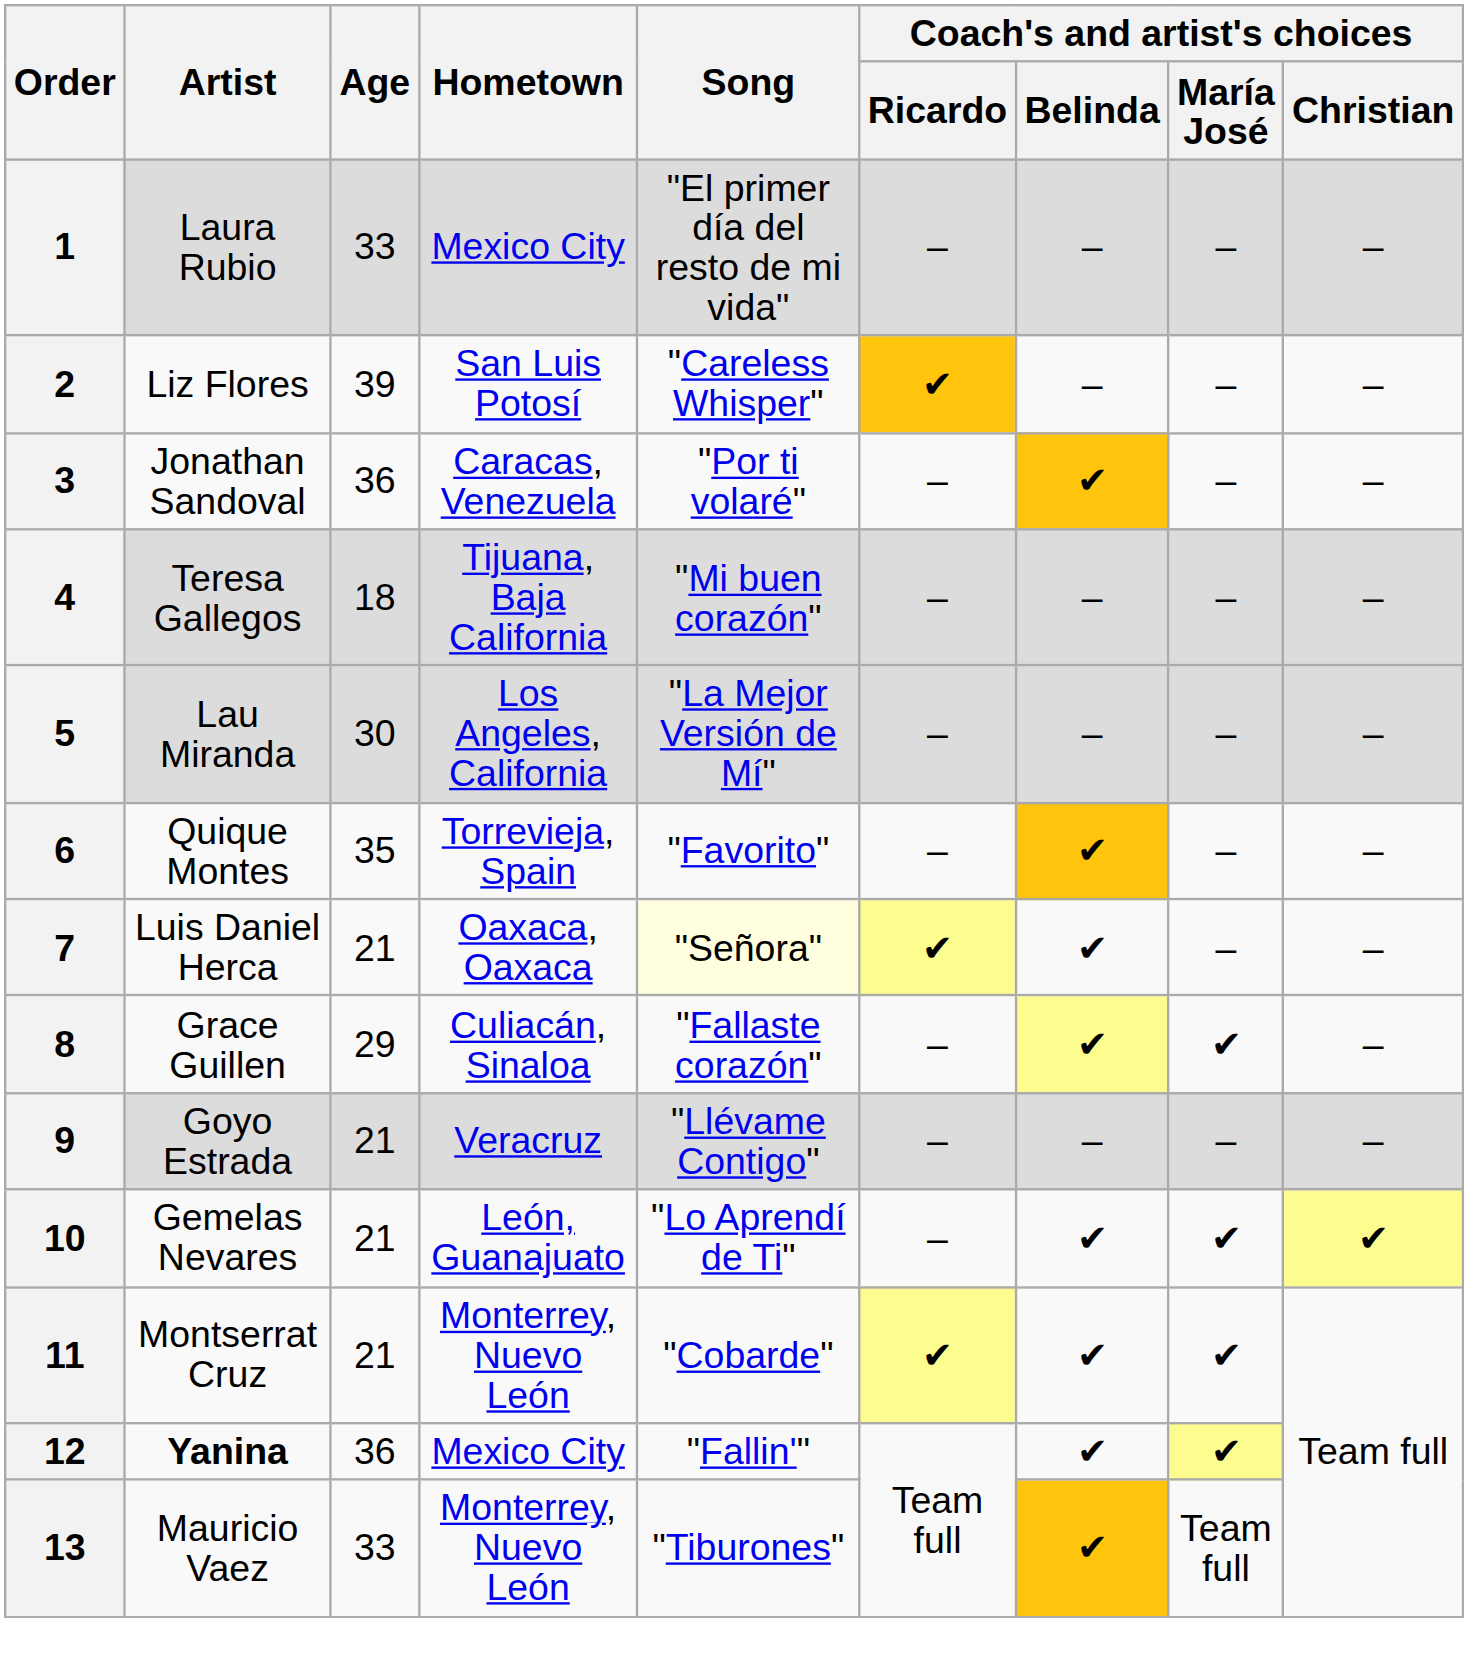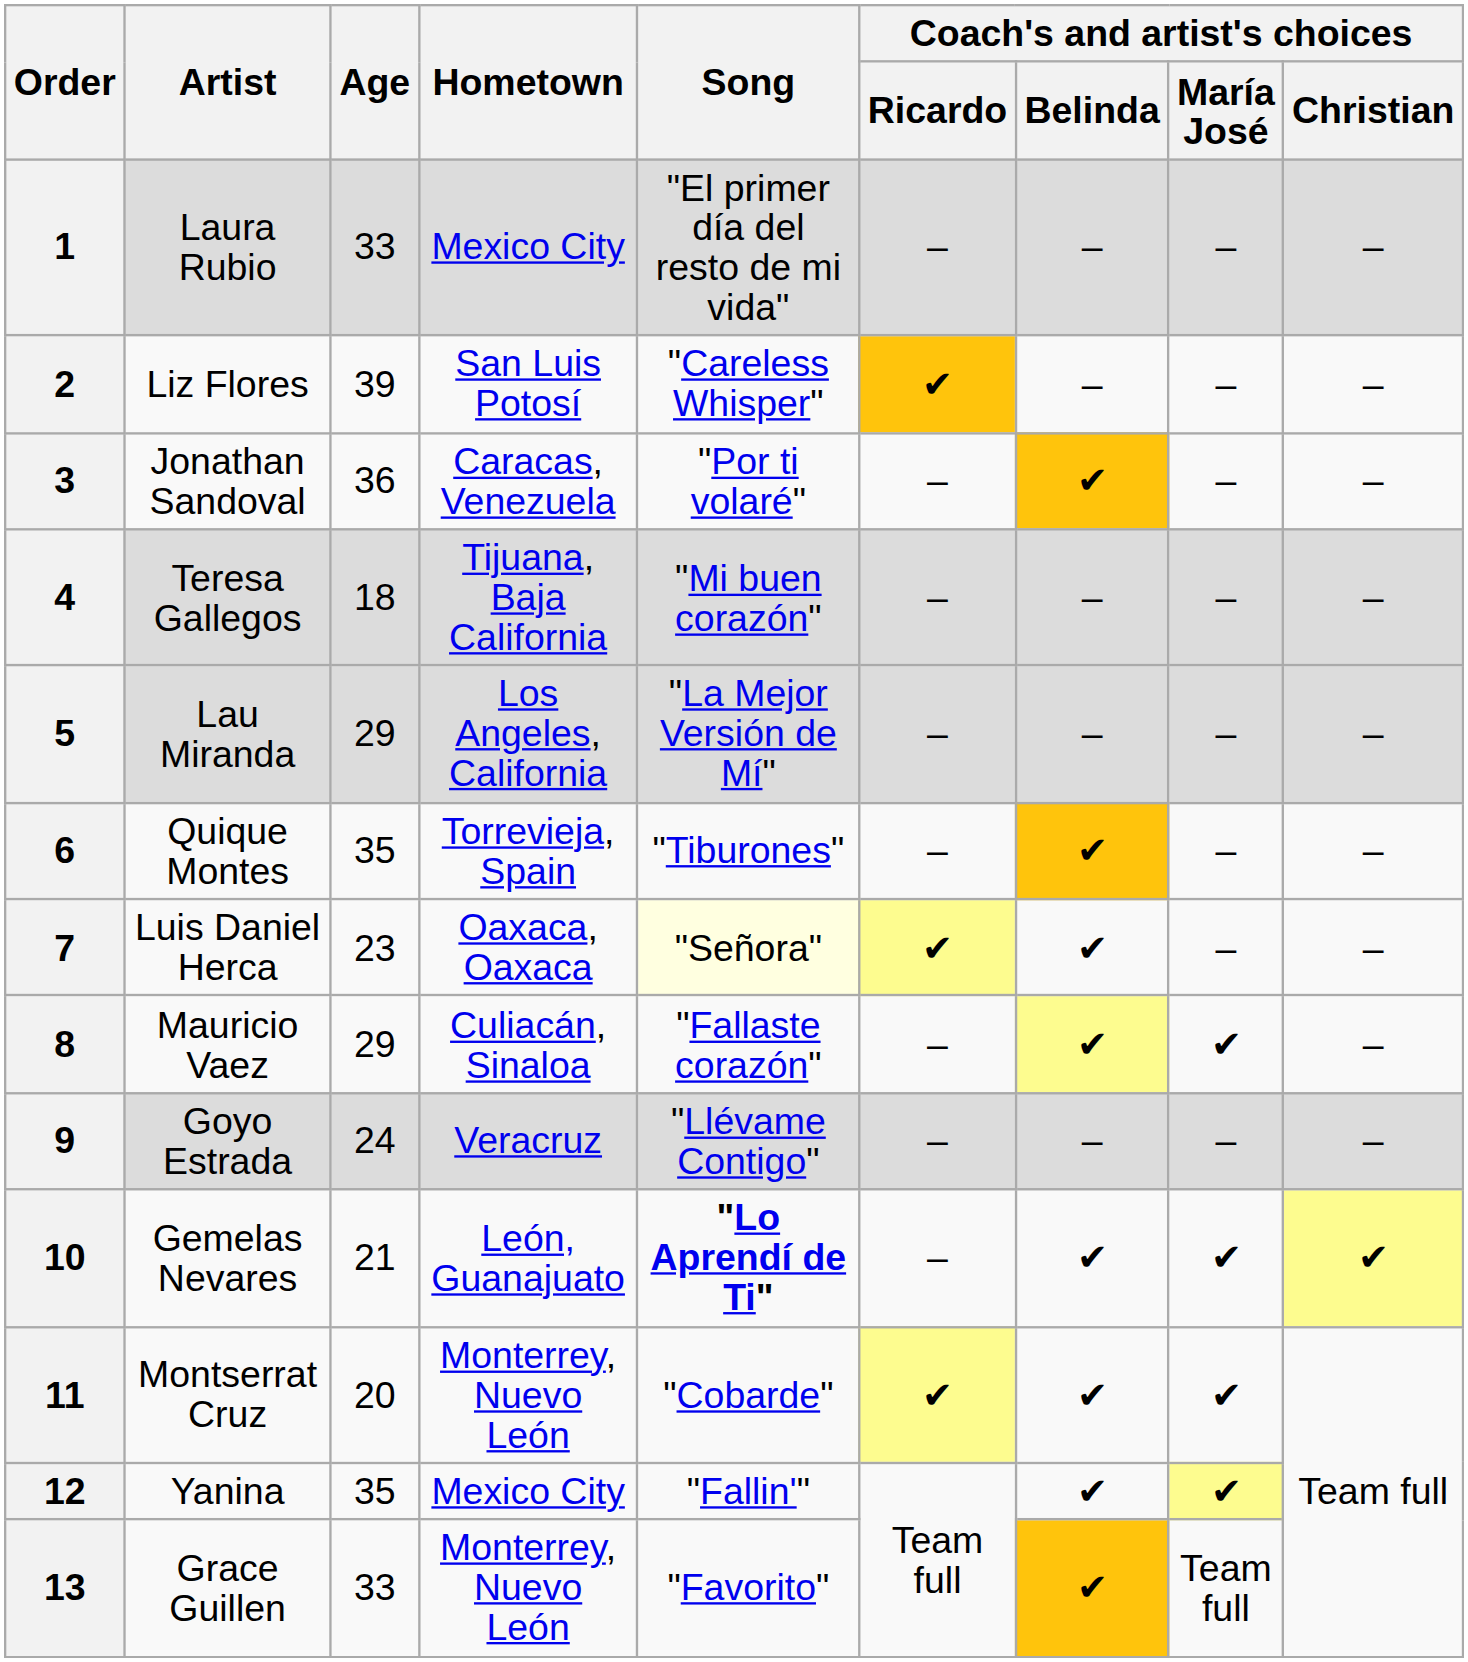 <table class="wikitable" style="text-align:center; line-height:17px; width:100%">
 <tr>
 <th scope="col" rowspan="2" style="width:04%">Order</th>
 <th scope="col" rowspan="2" style="width:18%">Artist</th>
 <th scope="col" rowspan="2" style="width:04%">Age</th>
 <th scope="col" rowspan="2" style="width:18%">Hometown</th>
 <th scope="col" rowspan="2" style="width:20%">Song</th>
 <th scope="col" colspan="4" style="width:24%">Coach's and artist's choices</th>
 </tr>
 <tr>
 <th style="width:06%">Ricardo</th>
 <th style="width:06%">Belinda</th>
 <th style="width:06%">María José</th>
 <th style="width:06%">Christian</th>
 </tr>
 <tr style="background:#DCDCDC">
 <th>1</th>
 <td>Laura Rubio</td>
 <td>33</td>
 <td><a href='#'>Mexico City</a></td>
 <td>"El primer día del resto de mi vida"</td>
 <td>–</td>
 <td>–</td>
 <td>–</td>
 <td>–</td>
 </tr>
 <tr>
 <th>2</th>
 <td>Liz Flores</td>
 <td>39</td>
 <td><a href='#'>San Luis Potosí</a></td>
 <td>"<a href='#'>Careless Whisper</a>"</td>
 <td style="background:#ffc40c">✔</td>
 <td>–</td>
 <td>–</td>
 <td>–</td>
 </tr>
 <tr>
 <th>3</th>
 <td>Jonathan Sandoval</td>
 <td>36</td>
 <td><a href='#'>Caracas</a>, <a href='#'>Venezuela</a></td>
 <td>"<a href='#'>Por ti volaré</a>"</td>
 <td>–</td>
 <td style="background:#ffc40c">✔</td>
 <td>–</td>
 <td>–</td>
 </tr>
 <tr style="background:#DCDCDC">
 <th>4</th>
 <td>Teresa Gallegos</td>
 <td>18</td>
 <td><a href='#'>Tijuana</a>, <a href='#'>Baja California</a></td>
 <td>"<a href='#'>Mi buen corazón</a>"</td>
 <td>–</td>
 <td>–</td>
 <td>–</td>
 <td>–</td>
 </tr>
 <tr style="background:#DCDCDC">
 <th>5</th>
 <td>Lau Miranda</td>
-<td>30</td>
+<td>29</td>
 <td><a href='#'>Los Angeles</a>, <a href='#'>California</a></td>
 <td>"<a href='#'>La Mejor Versión de Mí</a>"</td>
 <td>–</td>
 <td>–</td>
 <td>–</td>
 <td>–</td>
 </tr>
 <tr>
 <th>6</th>
 <td>Quique Montes</td>
 <td>35</td>
 <td><a href='#'>Torrevieja</a>, <a href='#'>Spain</a></td>
-<td>"<a href='#'>Favorito</a>"</td>
+<td>"<a href='#'>Tiburones</a>"</td>
 <td>–</td>
 <td style="background:#ffc40c">✔</td>
 <td>–</td>
 <td>–</td>
 </tr>
 <tr>
 <th>7</th>
 <td>Luis Daniel Herca</td>
-<td>21</td>
+<td>23</td>
 <td><a href='#'>Oaxaca</a>, <a href='#'>Oaxaca</a></td>
 <td style="background: lightyellow;">"Señora"</td>
 <td style="background:#fdfc8f">✔</td>
 <td>✔</td>
 <td>–</td>
 <td>–</td>
 </tr>
 <tr>
 <th>8</th>
-<td>Grace Guillen</td>
+<td>Mauricio Vaez</td>
 <td>29</td>
 <td><a href='#'>Culiacán</a>, <a href='#'>Sinaloa</a></td>
 <td>"<a href='#'>Fallaste corazón</a>"</td>
 <td>–</td>
 <td style="background:#fdfc8f">✔</td>
 <td>✔</td>
 <td>–</td>
 </tr>
 <tr style="background:#DCDCDC">
 <th>9</th>
 <td>Goyo Estrada</td>
-<td>21</td>
+<td>24</td>
 <td><a href='#'>Veracruz</a></td>
 <td>"<a href='#'>Llévame Contigo</a>"</td>
 <td>–</td>
 <td>–</td>
 <td>–</td>
 <td>–</td>
 </tr>
 <tr>
 <th>10</th>
 <td>Gemelas Nevares</td>
 <td>21</td>
 <td><a href='#'>León, Guanajuato</a></td>
-<td>"<a href='#'>Lo Aprendí de Ti</a>"</td>
+<td><strong>"<a href='#'>Lo Aprendí de Ti</a>"</strong></td>
 <td>–</td>
 <td>✔</td>
 <td>✔</td>
 <td style="background:#fdfc8f">✔</td>
 </tr>
 <tr>
 <th>11</th>
 <td>Montserrat Cruz</td>
-<td>21</td>
+<td>20</td>
 <td><a href='#'>Monterrey</a>, <a href='#'>Nuevo León</a></td>
 <td>"<a href='#'>Cobarde</a>"</td>
 <td style="background:#fdfc8f">✔</td>
 <td>✔</td>
 <td>✔</td>
 <td rowspan="3">Team full</td>
 </tr>
 <tr>
 <th>12</th>
-<td><strong>Yanina</strong></td>
-<td>36</td>
+<td>Yanina</td>
+<td>35</td>
 <td><a href='#'>Mexico City</a></td>
 <td>"<a href='#'>Fallin'</a>"</td>
 <td rowspan="2">Team full</td>
 <td>✔</td>
 <td style="background:#fdfc8f">✔</td>
 </tr>
 <tr>
 <th>13</th>
-<td>Mauricio Vaez</td>
+<td>Grace Guillen</td>
 <td>33</td>
 <td><a href='#'>Monterrey</a>, <a href='#'>Nuevo León</a></td>
-<td>"<a href='#'>Tiburones</a>"</td>
+<td>"<a href='#'>Favorito</a>"</td>
 <td style="background:#ffc40c">✔</td>
 <td>Team full</td>
 </tr>
 <tr>
 </tr>
 </table>
